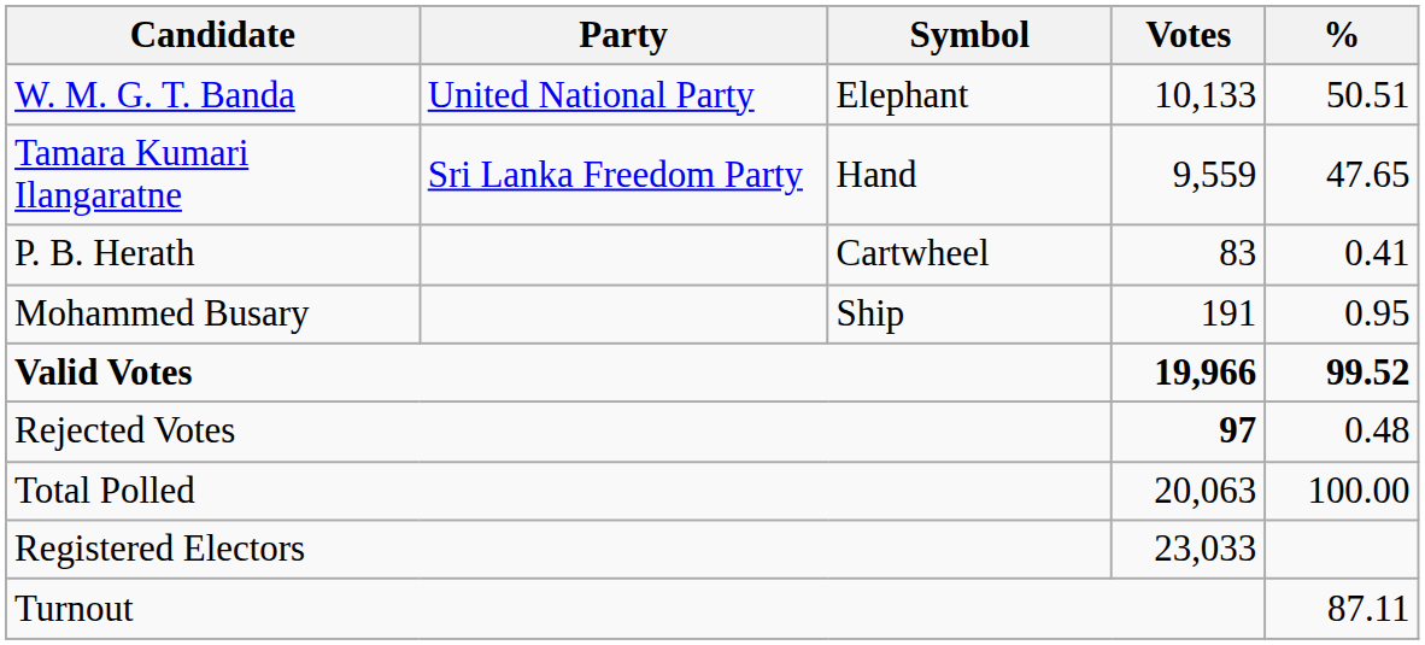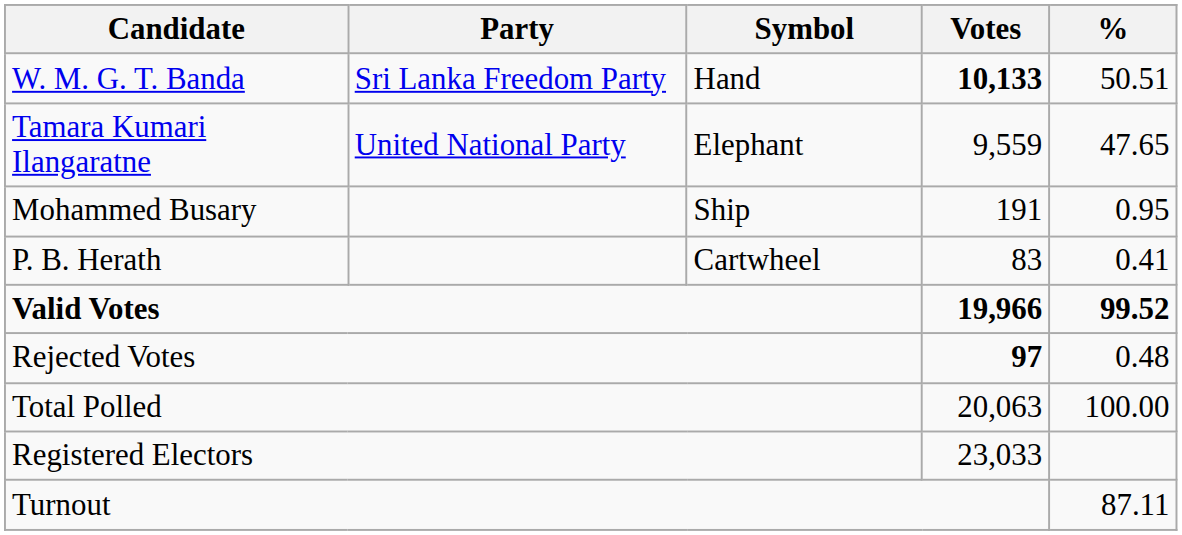 <table class="wikitable" border="1" style="text-align:right;">
 <tr>
 <th align=left width="180">Candidate</th>
 <th align=left width="180">Party</th>
 <th align=left width="120">Symbol</th>
 <th align=left width="60">Votes</th>
 <th align=left width="60">%</th>
 </tr>
 <tr>
 <td align=left><a href='#'>W. M. G. T. Banda</a></td>
-<td align=left><a href='#'>United National Party</a></td>
-<td align=left>Elephant</td>
-<td align=right>10,133</td>
+<td align=left><a href='#'>Sri Lanka Freedom Party</a></td>
+<td align=left>Hand</td>
+<td align=right><strong>10,133</strong></td>
 <td align=right>50.51</td>
 </tr>
 <tr>
 <td align=left><a href='#'>Tamara Kumari Ilangaratne</a></td>
-<td align=left><a href='#'>Sri Lanka Freedom Party</a></td>
-<td align=left>Hand</td>
+<td align=left><a href='#'>United National Party</a></td>
+<td align=left>Elephant</td>
 <td align=right>9,559</td>
 <td align=right>47.65</td>
+</tr>
+<tr>
+<td align=left>Mohammed Busary</td>
+<td align=left></td>
+<td align=left>Ship</td>
+<td align=right>191</td>
+<td align=right>0.95</td>
 </tr>
 <tr>
 <td align=left>P. B. Herath</td>
 <td align=left></td>
 <td align=left>Cartwheel</td>
 <td align=right>83</td>
 <td align=right>0.41</td>
-</tr>
-<tr>
-<td align=left>Mohammed Busary</td>
-<td align=left></td>
-<td align=left>Ship</td>
-<td align=right>191</td>
-<td align=right>0.95</td>
 </tr>
 <tr>
 <td align=left colspan=3><strong>Valid Votes</strong></td>
 <td align=right><strong>19,966</strong></td>
 <td align=right><strong>99.52</strong></td>
 </tr>
 <tr>
 <td align=left colspan=3>Rejected Votes</td>
 <td align=right><strong>97</strong></td>
 <td align=right>0.48</td>
 </tr>
 <tr>
 <td align=left colspan=3>Total Polled</td>
 <td align=right>20,063</td>
 <td align=right>100.00</td>
 </tr>
 <tr>
 <td align=left colspan=3>Registered Electors</td>
 <td align=right>23,033</td>
 <td></td>
 </tr>
 <tr>
 <td align=left colspan=4>Turnout</td>
 <td align=right>87.11</td>
 </tr>
 </table>
